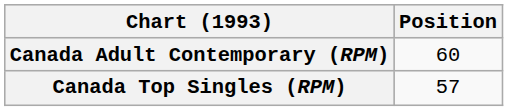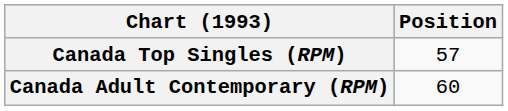 <table class="wikitable plainrowheaders" style="text-align:center">
 <tr>
 <th>Chart (1993)</th>
 <th>Position</th>
 </tr>
 <tr>
+<th scope="row">Canada Top Singles (<em>RPM</em>)</th>
+<td>57</td>
+</tr>
+<tr>
 <th scope="row">Canada Adult Contemporary (<em>RPM</em>)</th>
 <td>60</td>
 </tr>
-<tr>
-<th scope="row">Canada Top Singles (<em>RPM</em>)</th>
-<td>57</td>
-</tr>
 </table>
